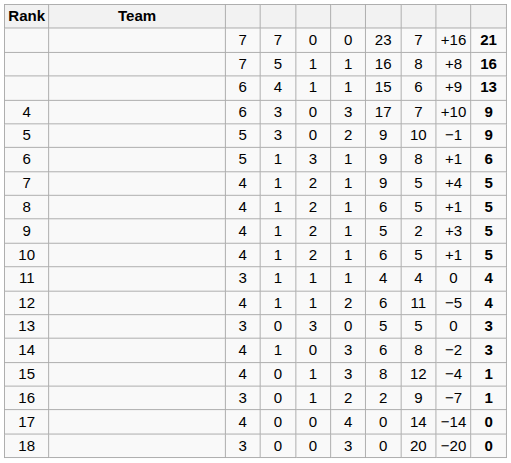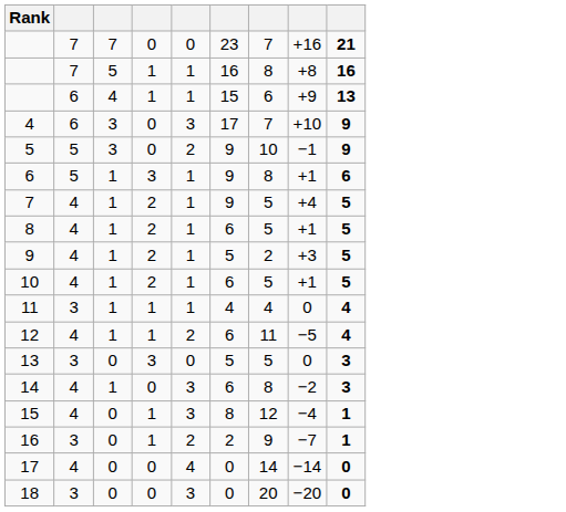 <table class="wikitable" style="text-align: center;">
 <tr>
 <th width=40>Rank</th>
-<th width=180>Team</th>
 <th width=30></th>
 <th width=30></th>
 <th width=30></th>
 <th width=30></th>
 <th width=30></th>
 <th width=30></th>
 <th width=30></th>
 <th width=30></th>
 </tr>
 <tr>
 <td></td>
-<td align=left></td>
 <td>7</td>
 <td>7</td>
 <td>0</td>
 <td>0</td>
 <td>23</td>
 <td>7</td>
 <td>+16</td>
 <td><strong>21</strong></td>
 </tr>
 <tr>
 <td></td>
-<td align=left></td>
 <td>7</td>
 <td>5</td>
 <td>1</td>
 <td>1</td>
 <td>16</td>
 <td>8</td>
 <td>+8</td>
 <td><strong>16</strong></td>
 </tr>
 <tr>
 <td></td>
-<td align=left></td>
 <td>6</td>
 <td>4</td>
 <td>1</td>
 <td>1</td>
 <td>15</td>
 <td>6</td>
 <td>+9</td>
 <td><strong>13</strong></td>
 </tr>
 <tr>
 <td>4</td>
-<td align=left></td>
 <td>6</td>
 <td>3</td>
 <td>0</td>
 <td>3</td>
 <td>17</td>
 <td>7</td>
 <td>+10</td>
 <td><strong>9</strong></td>
 </tr>
 <tr>
 <td>5</td>
-<td align=left></td>
 <td>5</td>
 <td>3</td>
 <td>0</td>
 <td>2</td>
 <td>9</td>
 <td>10</td>
 <td>−1</td>
 <td><strong>9</strong></td>
 </tr>
 <tr>
 <td>6</td>
-<td align=left></td>
 <td>5</td>
 <td>1</td>
 <td>3</td>
 <td>1</td>
 <td>9</td>
 <td>8</td>
 <td>+1</td>
 <td><strong>6</strong></td>
 </tr>
 <tr>
 <td>7</td>
-<td align=left></td>
 <td>4</td>
 <td>1</td>
 <td>2</td>
 <td>1</td>
 <td>9</td>
 <td>5</td>
 <td>+4</td>
 <td><strong>5</strong></td>
 </tr>
 <tr>
 <td>8</td>
-<td align=left></td>
 <td>4</td>
 <td>1</td>
 <td>2</td>
 <td>1</td>
 <td>6</td>
 <td>5</td>
 <td>+1</td>
 <td><strong>5</strong></td>
 </tr>
 <tr>
 <td>9</td>
-<td align=left></td>
 <td>4</td>
 <td>1</td>
 <td>2</td>
 <td>1</td>
 <td>5</td>
 <td>2</td>
 <td>+3</td>
 <td><strong>5</strong></td>
 </tr>
 <tr>
 <td>10</td>
-<td align=left></td>
 <td>4</td>
 <td>1</td>
 <td>2</td>
 <td>1</td>
 <td>6</td>
 <td>5</td>
 <td>+1</td>
 <td><strong>5</strong></td>
 </tr>
 <tr>
 <td>11</td>
-<td align=left></td>
 <td>3</td>
 <td>1</td>
 <td>1</td>
 <td>1</td>
 <td>4</td>
 <td>4</td>
 <td>0</td>
 <td><strong>4</strong></td>
 </tr>
 <tr>
 <td>12</td>
-<td align=left></td>
 <td>4</td>
 <td>1</td>
 <td>1</td>
 <td>2</td>
 <td>6</td>
 <td>11</td>
 <td>−5</td>
 <td><strong>4</strong></td>
 </tr>
 <tr>
 <td>13</td>
-<td align=left></td>
 <td>3</td>
 <td>0</td>
 <td>3</td>
 <td>0</td>
 <td>5</td>
 <td>5</td>
 <td>0</td>
 <td><strong>3</strong></td>
 </tr>
 <tr>
 <td>14</td>
-<td align=left></td>
 <td>4</td>
 <td>1</td>
 <td>0</td>
 <td>3</td>
 <td>6</td>
 <td>8</td>
 <td>−2</td>
 <td><strong>3</strong></td>
 </tr>
 <tr>
 <td>15</td>
-<td align=left></td>
 <td>4</td>
 <td>0</td>
 <td>1</td>
 <td>3</td>
 <td>8</td>
 <td>12</td>
 <td>−4</td>
 <td><strong>1</strong></td>
 </tr>
 <tr>
 <td>16</td>
-<td align=left></td>
 <td>3</td>
 <td>0</td>
 <td>1</td>
 <td>2</td>
 <td>2</td>
 <td>9</td>
 <td>−7</td>
 <td><strong>1</strong></td>
 </tr>
 <tr>
 <td>17</td>
-<td align=left></td>
 <td>4</td>
 <td>0</td>
 <td>0</td>
 <td>4</td>
 <td>0</td>
 <td>14</td>
 <td>−14</td>
 <td><strong>0</strong></td>
 </tr>
 <tr>
 <td>18</td>
-<td align=left></td>
 <td>3</td>
 <td>0</td>
 <td>0</td>
 <td>3</td>
 <td>0</td>
 <td>20</td>
 <td>−20</td>
 <td><strong>0</strong></td>
 </tr>
 </table>
